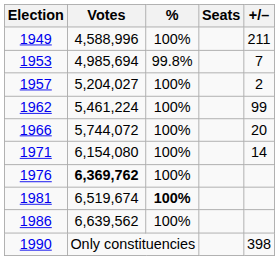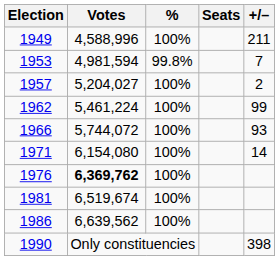 <table class=wikitable style=text-align:center>
 <tr>
 <th>Election</th>
 <th><strong>Votes</strong></th>
 <th><strong>%</strong></th>
 <th>Seats</th>
 <th><strong>+/–</strong></th>
 </tr>
 <tr>
 <td><a href='#'>1949</a></td>
 <td>4,588,996</td>
 <td>100%</td>
 <td></td>
 <td> 211</td>
 </tr>
 <tr>
 <td><a href='#'>1953</a></td>
-<td>4,985,694</td>
+<td>4,981,594</td>
 <td>99.8%</td>
 <td></td>
 <td> 7</td>
 </tr>
 <tr>
 <td><a href='#'>1957</a></td>
 <td>5,204,027</td>
 <td>100%</td>
 <td></td>
 <td> 2</td>
 </tr>
 <tr>
 <td><a href='#'>1962</a></td>
 <td>5,461,224</td>
 <td>100%</td>
 <td></td>
 <td> 99</td>
 </tr>
 <tr>
 <td><a href='#'>1966</a></td>
 <td>5,744,072</td>
 <td>100%</td>
 <td></td>
-<td> 20</td>
+<td> 93</td>
 </tr>
 <tr>
 <td><a href='#'>1971</a></td>
 <td>6,154,080</td>
 <td>100%</td>
 <td></td>
 <td> 14</td>
 </tr>
 <tr>
 <td><a href='#'>1976</a></td>
 <td><strong>6,369,762</strong></td>
 <td>100%</td>
 <td></td>
 <td></td>
 </tr>
 <tr>
 <td><a href='#'>1981</a></td>
 <td>6,519,674</td>
-<td><strong>100%</strong></td>
+<td>100%</td>
 <td></td>
 <td></td>
 </tr>
 <tr>
 <td><a href='#'>1986</a></td>
 <td>6,639,562</td>
 <td>100%</td>
 <td></td>
 <td></td>
 </tr>
 <tr>
 <td><a href='#'>1990</a></td>
 <td colspan="2">Only constituencies</td>
 <td></td>
 <td> 398</td>
 </tr>
 </table>
